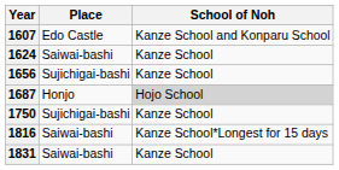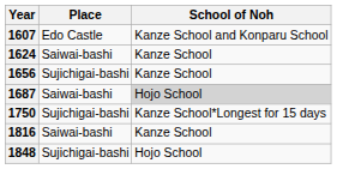 <table class="wikitable">
 <tr>
 <th>Year</th>
 <th>Place</th>
 <th>School of Noh</th>
 </tr>
 <tr>
 <th>1607</th>
 <td>Edo Castle</td>
 <td>Kanze School and Konparu School</td>
 </tr>
 <tr>
 <th>1624</th>
 <td>Saiwai-bashi</td>
 <td>Kanze School</td>
 </tr>
 <tr>
 <th>1656</th>
 <td>Sujichigai-bashi</td>
 <td>Kanze School</td>
 </tr>
 <tr>
 <th>1687</th>
-<td>Honjo</td>
+<td>Saiwai-bashi</td>
 <td style="background: lightgrey;">Hojo School</td>
 </tr>
 <tr>
 <th>1750</th>
 <td>Sujichigai-bashi</td>
-<td>Kanze School</td>
+<td>Kanze School*Longest for 15 days</td>
 </tr>
 <tr>
 <th>1816</th>
 <td>Saiwai-bashi</td>
-<td>Kanze School*Longest for 15 days</td>
+<td>Kanze School</td>
 </tr>
 <tr>
-<th>1831</th>
-<td>Saiwai-bashi</td>
-<td>Kanze School</td>
+<th>1848</th>
+<td>Sujichigai-bashi</td>
+<td>Hojo School</td>
 </tr>
 </table>
